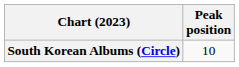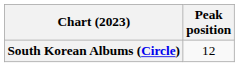 <table class="wikitable plainrowheaders" style="text-align:center;">
 <tr>
 <th scope="col">Chart (2023)</th>
 <th scope="col">Peak<br>position</th>
 </tr>
 <tr>
 <th scope="row">South Korean Albums (<a href='#'>Circle</a>)</th>
-<td>10</td>
+<td>12</td>
 </tr>
 </table>
